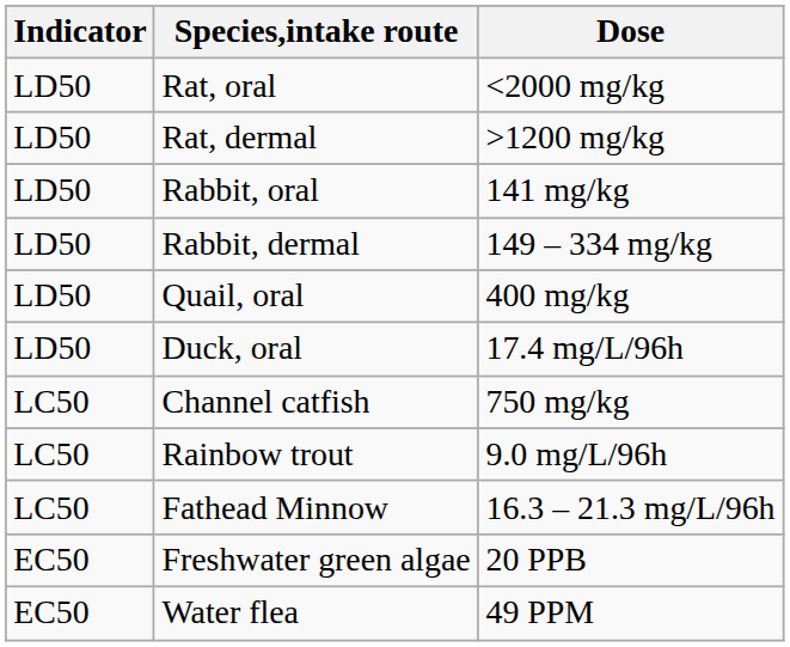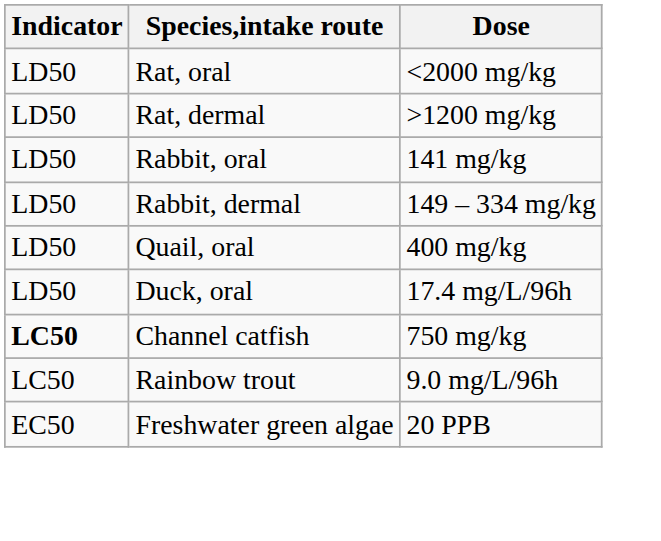 <table class="wikitable">
 <tr>
 <th>Indicator</th>
 <th>Species,intake route</th>
 <th>Dose</th>
 </tr>
 <tr>
 <td>LD50</td>
 <td>Rat, oral</td>
 <td><2000 mg/kg</td>
 </tr>
 <tr>
 <td>LD50</td>
 <td>Rat, dermal</td>
 <td>>1200 mg/kg</td>
 </tr>
 <tr>
 <td>LD50</td>
 <td>Rabbit, oral</td>
 <td>141 mg/kg</td>
 </tr>
 <tr>
 <td>LD50</td>
 <td>Rabbit, dermal</td>
 <td>149 – 334 mg/kg</td>
 </tr>
 <tr>
 <td>LD50</td>
 <td>Quail, oral</td>
 <td>400 mg/kg</td>
 </tr>
 <tr>
 <td>LD50</td>
 <td>Duck, oral</td>
 <td>17.4 mg/L/96h</td>
 </tr>
 <tr>
-<td>LC50</td>
+<td><strong>LC50</strong></td>
 <td>Channel catfish</td>
 <td>750 mg/kg</td>
 </tr>
 <tr>
 <td>LC50</td>
 <td>Rainbow trout</td>
 <td>9.0 mg/L/96h</td>
 </tr>
 <tr>
-<td>LC50</td>
-<td>Fathead Minnow</td>
-<td>16.3 – 21.3 mg/L/96h</td>
-</tr>
-<tr>
 <td>EC50</td>
 <td>Freshwater green algae</td>
 <td>20 PPB</td>
 </tr>
-<tr>
-<td>EC50</td>
-<td>Water flea</td>
-<td>49 PPM</td>
-</tr>
 </table>
